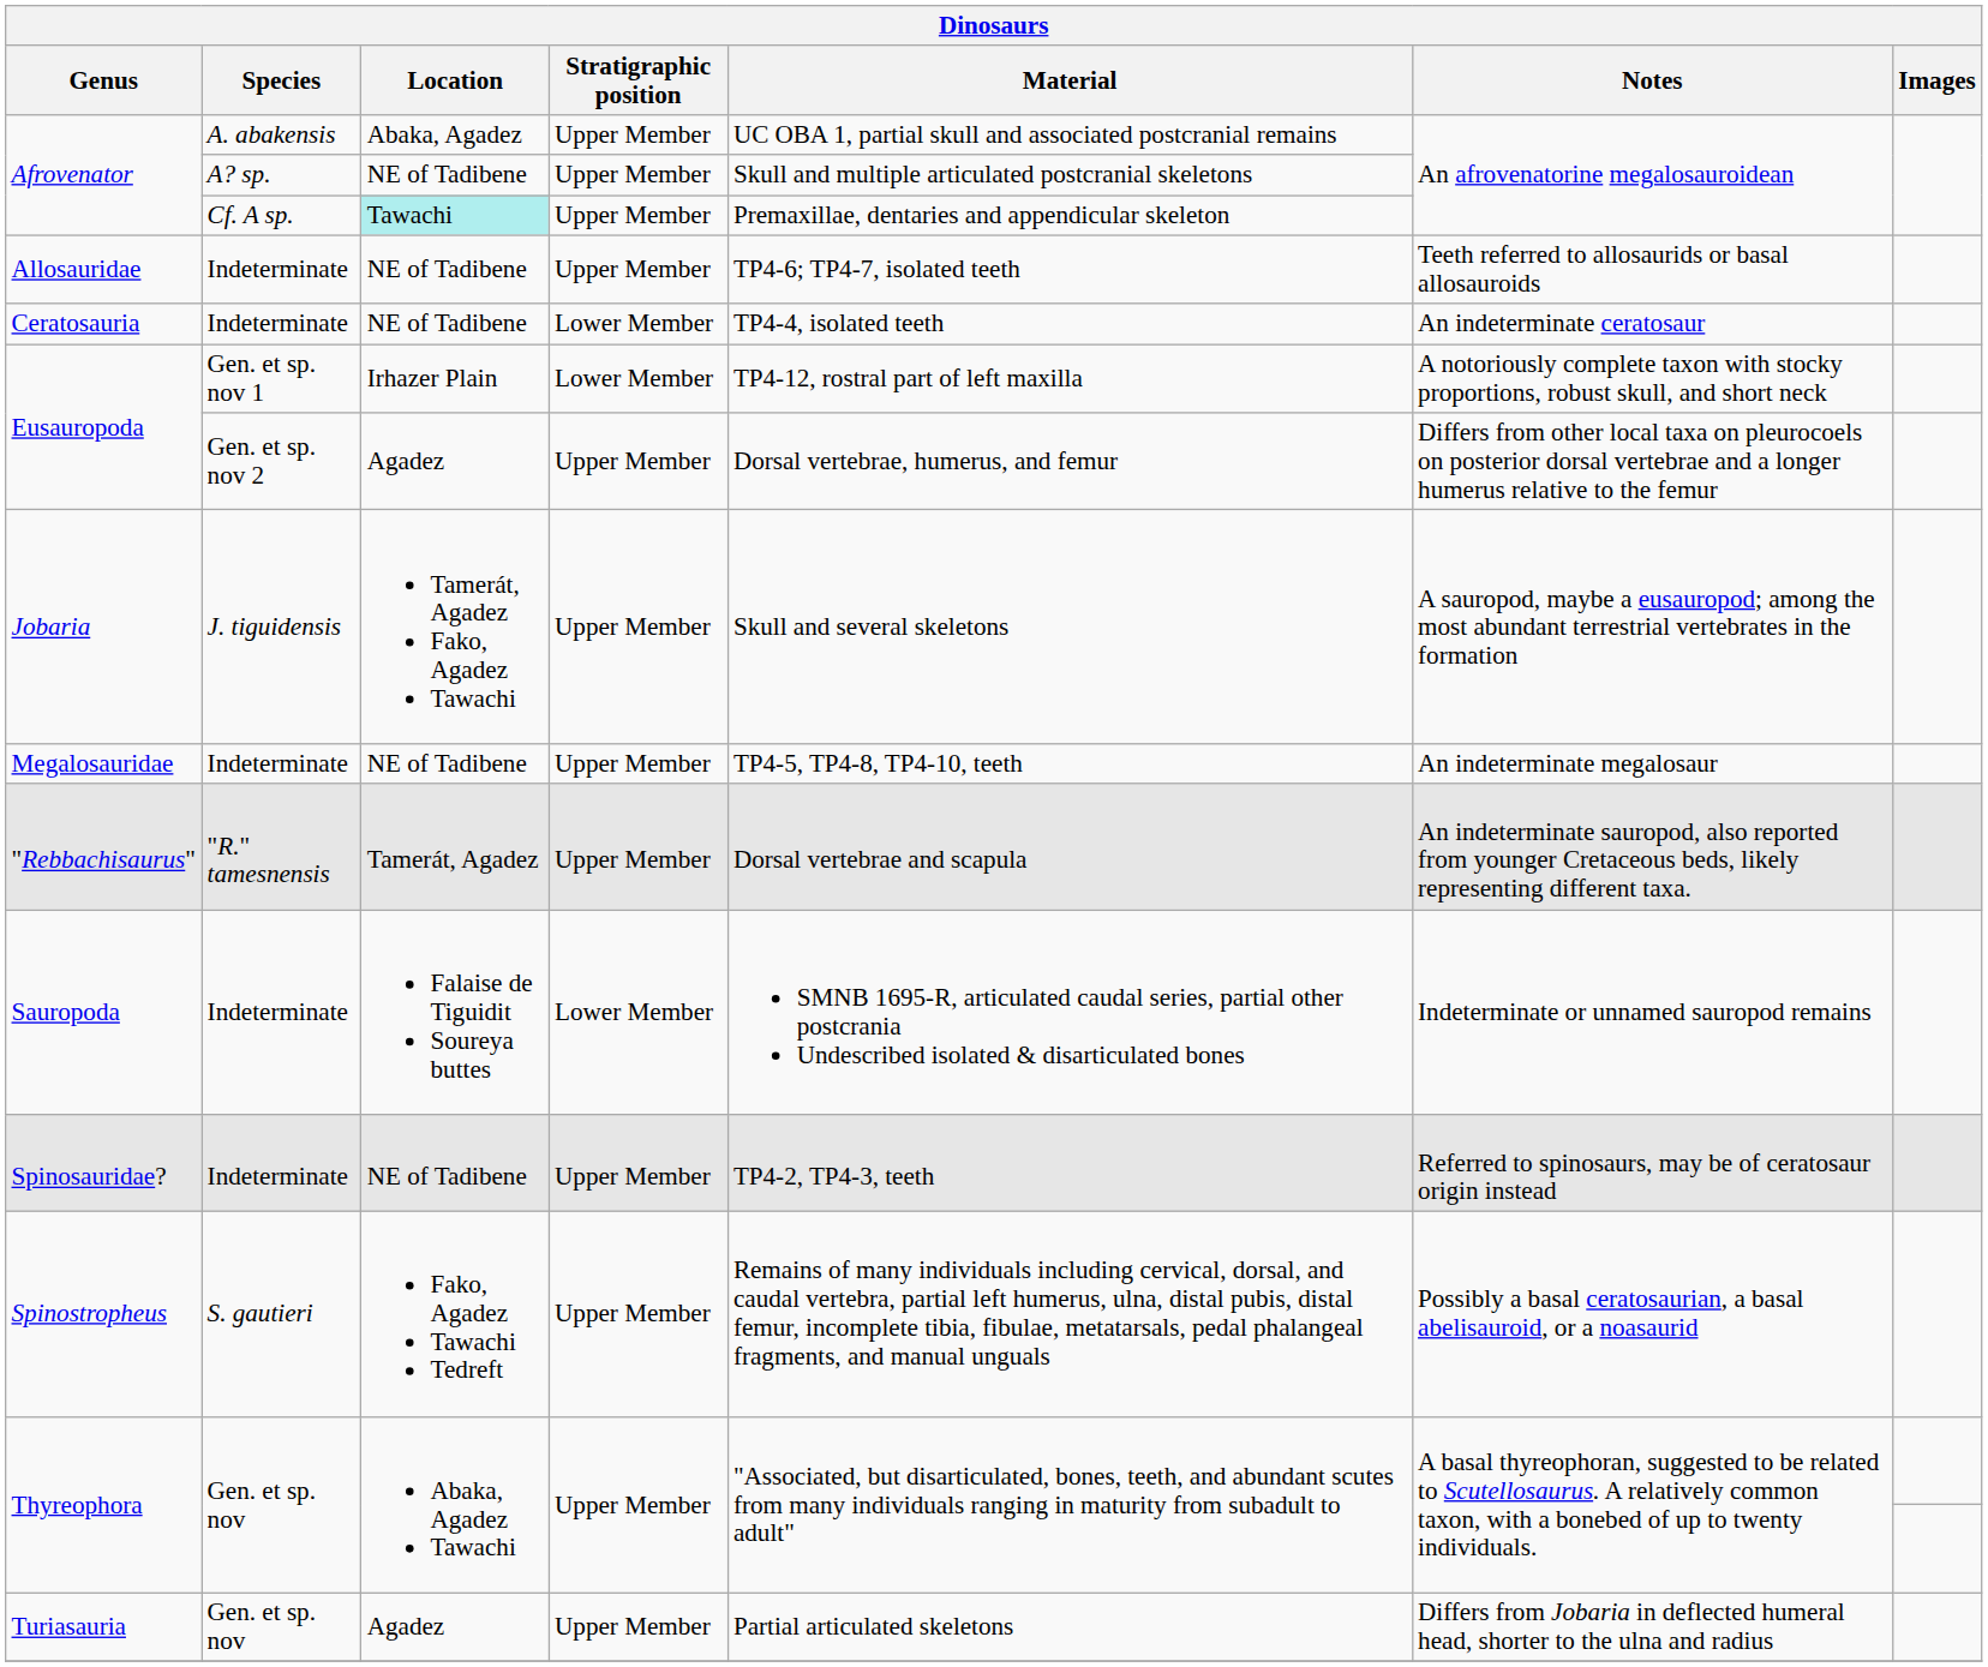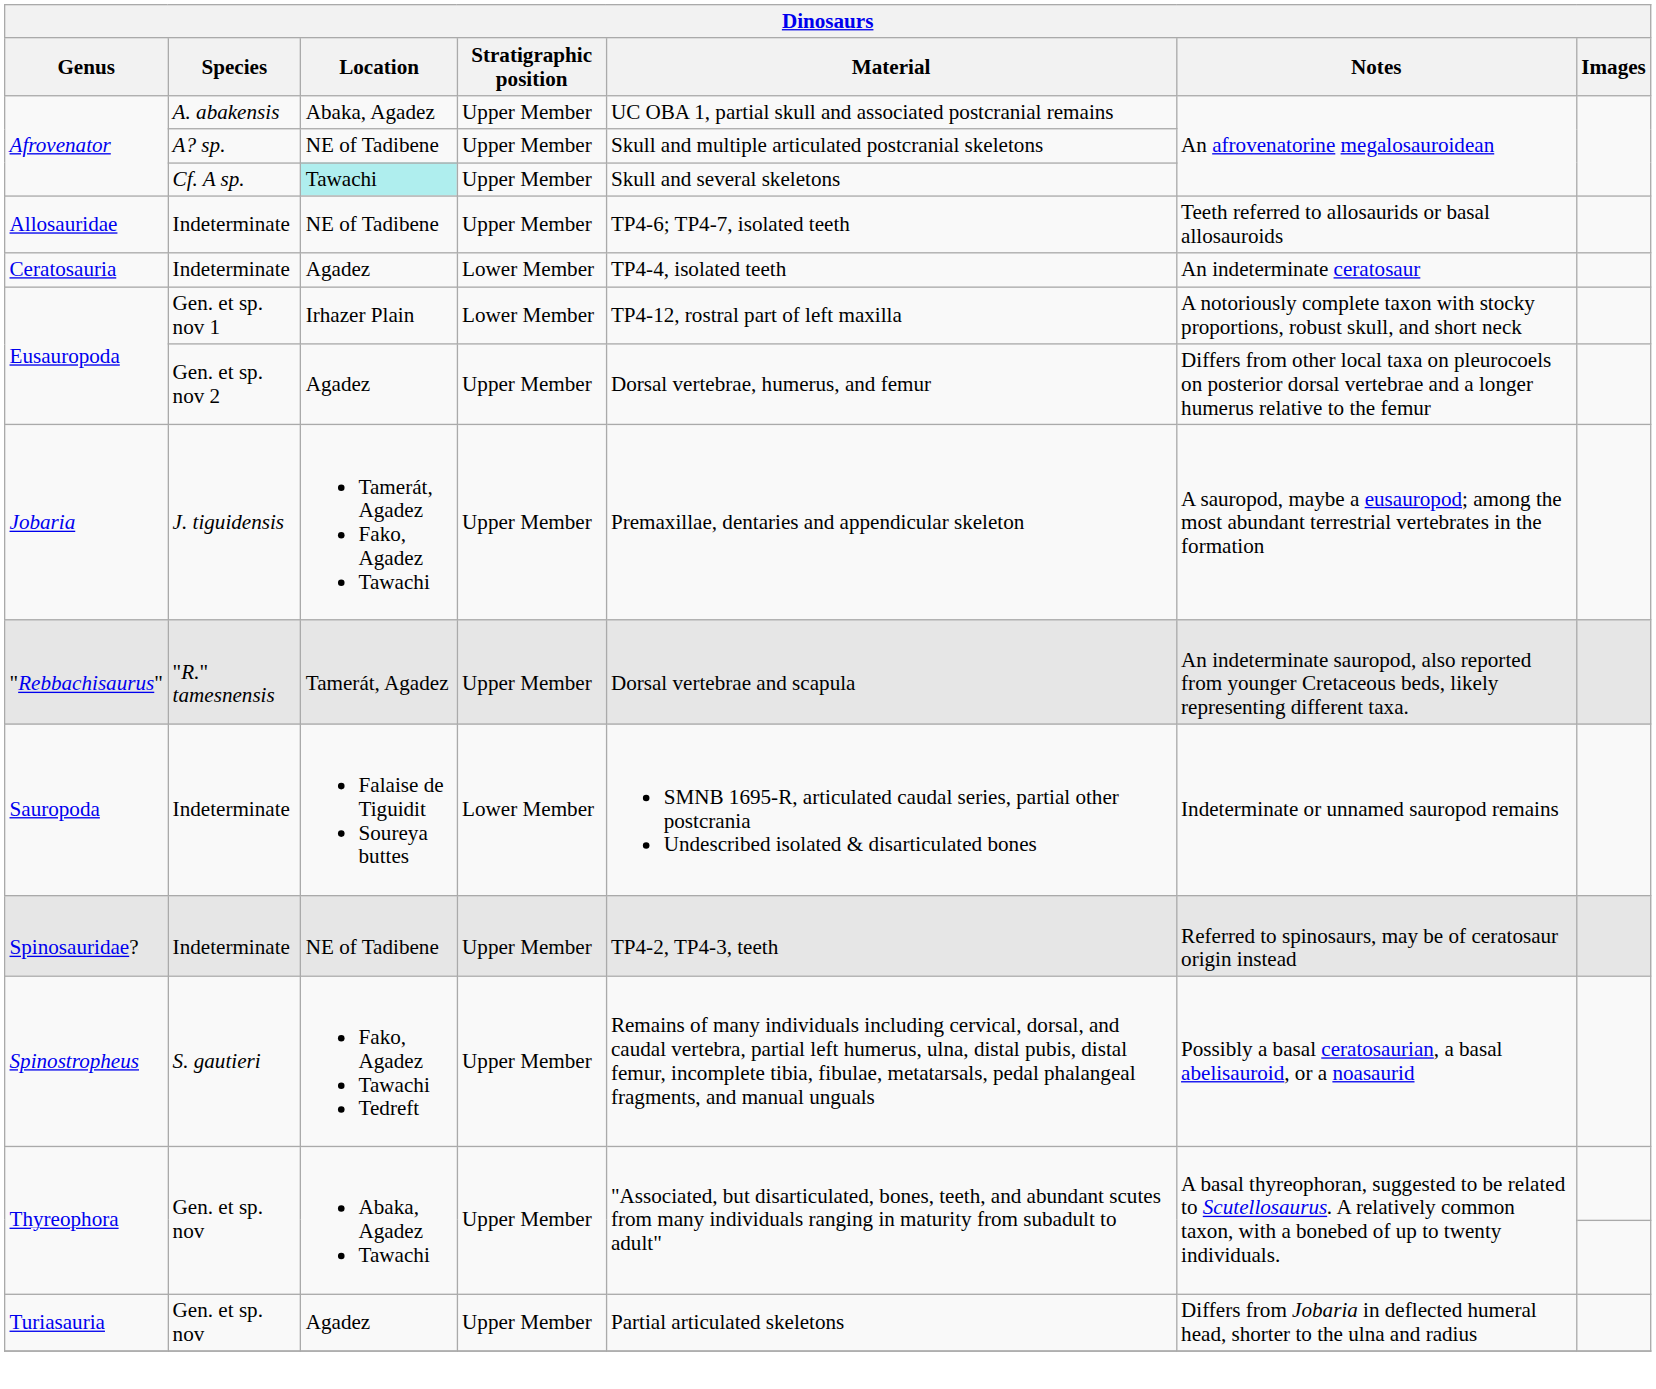 <table class="wikitable" align="center">
 <tr>
 <th colspan="7" align="center"><strong><a href='#'>Dinosaurs</a></strong></th>
 </tr>
 <tr>
 <th>Genus</th>
 <th>Species</th>
 <th>Location</th>
 <th>Stratigraphic position</th>
 <th>Material</th>
 <th>Notes</th>
 <th>Images</th>
 </tr>
 <tr>
 <td rowspan="3"><em><a href='#'>Afrovenator</a></em></td>
 <td><em>A. abakensis</em></td>
 <td>Abaka, Agadez</td>
 <td>Upper Member</td>
 <td>UC OBA 1, partial skull and associated postcranial remains</td>
 <td rowspan="3">An <a href='#'>afrovenatorine</a> <a href='#'>megalosauroidean</a></td>
 <td rowspan="3"></td>
 </tr>
 <tr>
 <td><em>A? sp.</em></td>
 <td>NE of Tadibene</td>
 <td>Upper Member</td>
 <td>Skull and multiple articulated postcranial skeletons</td>
 </tr>
 <tr>
 <td><em>Cf. A sp.</em></td>
 <td style="background: paleturquoise;">Tawachi</td>
 <td>Upper Member</td>
-<td>Premaxillae, dentaries and appendicular skeleton</td>
+<td>Skull and several skeletons</td>
 </tr>
 <tr>
 <td><a href='#'>Allosauridae</a></td>
 <td>Indeterminate</td>
 <td>NE of Tadibene</td>
 <td>Upper Member</td>
 <td>TP4-6; TP4-7, isolated teeth</td>
 <td>Teeth referred to allosaurids or basal allosauroids</td>
 <td></td>
 </tr>
 <tr>
 <td><a href='#'>Ceratosauria</a></td>
 <td>Indeterminate</td>
-<td>NE of Tadibene</td>
+<td>Agadez</td>
 <td>Lower Member</td>
 <td>TP4-4, isolated teeth</td>
 <td>An indeterminate <a href='#'>ceratosaur</a></td>
 <td></td>
 </tr>
 <tr>
 <td rowspan="2"><a href='#'>Eusauropoda</a></td>
 <td>Gen. et sp. nov 1</td>
 <td>Irhazer Plain</td>
 <td>Lower Member</td>
 <td>TP4-12, rostral part of left maxilla</td>
 <td>A notoriously complete taxon with stocky proportions, robust skull, and short neck</td>
 <td></td>
 </tr>
 <tr>
 <td>Gen. et sp. nov 2</td>
 <td>Agadez</td>
 <td>Upper Member</td>
 <td>Dorsal vertebrae, humerus, and femur</td>
 <td>Differs from other local taxa on pleurocoels on posterior dorsal vertebrae and a longer humerus relative to the femur</td>
 <td></td>
 </tr>
 <tr>
 <td><em><a href='#'>Jobaria</a></em></td>
 <td><em>J. tiguidensis</em></td>
 <td><br><ul><li>Tamerát, Agadez</li><li>Fako, Agadez</li><li>Tawachi</li></ul></td>
 <td>Upper Member</td>
-<td>Skull and several skeletons</td>
+<td>Premaxillae, dentaries and appendicular skeleton</td>
 <td>A sauropod, maybe a <a href='#'>eusauropod</a>; among the most abundant terrestrial vertebrates in the formation</td>
-<td></td>
-</tr>
-<tr>
-<td><a href='#'>Megalosauridae</a></td>
-<td>Indeterminate</td>
-<td>NE of Tadibene</td>
-<td>Upper Member</td>
-<td>TP4-5, TP4-8, TP4-10, teeth</td>
-<td>An indeterminate megalosaur</td>
 <td></td>
 </tr>
 <tr>
 <td style="background:#E6E6E6;"><br>"<em><a href='#'>Rebbachisaurus</a></em>"</td>
 <td style="background:#E6E6E6;"><br>"<em>R.</em>" <em>tamesnensis</em></td>
 <td style="background:#E6E6E6;"><br>Tamerát, Agadez</td>
 <td style="background:#E6E6E6;"><br>Upper Member</td>
 <td style="background:#E6E6E6;"><br>Dorsal vertebrae and scapula</td>
 <td style="background:#E6E6E6;"><br>An indeterminate sauropod, also reported from younger Cretaceous beds, likely representing different taxa.</td>
 <td style="background:#E6E6E6;"></td>
 </tr>
 <tr>
 <td><a href='#'>Sauropoda</a></td>
 <td>Indeterminate</td>
 <td><br><ul><li>Falaise de Tiguidit</li><li>Soureya buttes</li></ul></td>
 <td>Lower Member</td>
 <td><br><ul><li>SMNB 1695-R, articulated caudal series, partial other postcrania</li><li>Undescribed isolated & disarticulated bones</li></ul></td>
 <td>Indeterminate or unnamed sauropod remains</td>
 <td></td>
 </tr>
 <tr>
 <td style="background:#E6E6E6;"><br><a href='#'>Spinosauridae</a>?</td>
 <td style="background:#E6E6E6;"><br>Indeterminate</td>
 <td style="background:#E6E6E6;"><br>NE of Tadibene</td>
 <td style="background:#E6E6E6;"><br>Upper Member</td>
 <td style="background:#E6E6E6;"><br>TP4-2, TP4-3, teeth</td>
 <td style="background:#E6E6E6;"><br>Referred to spinosaurs, may be of ceratosaur origin instead</td>
 <td style="background:#E6E6E6;"></td>
 </tr>
 <tr>
 <td><em><a href='#'>Spinostropheus</a></em></td>
 <td><em>S. gautieri</em></td>
 <td><br><ul><li>Fako, Agadez</li><li>Tawachi</li><li>Tedreft</li></ul></td>
 <td>Upper Member</td>
 <td>Remains of many individuals including cervical, dorsal, and caudal vertebra, partial left humerus, ulna, distal pubis, distal femur, incomplete tibia, fibulae, metatarsals, pedal phalangeal fragments, and manual unguals</td>
 <td>Possibly a basal <a href='#'>ceratosaurian</a>, a basal <a href='#'>abelisauroid</a>, or a <a href='#'>noasaurid</a></td>
 <td></td>
 </tr>
 <tr>
 <td rowspan="2"><a href='#'>Thyreophora</a></td>
 <td rowspan="2">Gen. et sp. nov</td>
 <td rowspan="2"><br><ul><li>Abaka, Agadez</li><li>Tawachi</li></ul></td>
 <td rowspan="2">Upper Member</td>
 <td rowspan="2">"Associated, but disarticulated, bones, teeth, and abundant scutes from many individuals ranging in maturity from subadult to adult"</td>
 <td rowspan="2">A basal thyreophoran, suggested to be related to <em><a href='#'>Scutellosaurus</a>.</em> A relatively common taxon, with a bonebed of up to twenty individuals.</td>
 <td></td>
 </tr>
 <tr>
 <td></td>
 </tr>
 <tr>
 <td><a href='#'>Turiasauria</a></td>
 <td>Gen. et sp. nov</td>
 <td>Agadez</td>
 <td>Upper Member</td>
 <td>Partial articulated skeletons</td>
 <td>Differs from <em>Jobaria</em> in deflected humeral head, shorter to the ulna and radius</td>
 <td></td>
 </tr>
 <tr>
 </tr>
 </table>
